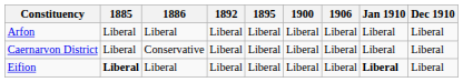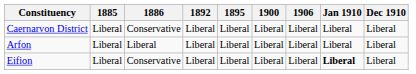 <table class="wikitable">
 <tr>
 <th>Constituency</th>
 <th>1885</th>
 <th>1886</th>
 <th>1892</th>
 <th>1895</th>
 <th>1900</th>
 <th>1906</th>
 <th>Jan 1910</th>
 <th>Dec 1910</th>
 </tr>
 <tr>
+<td><a href='#'>Caernarvon District</a></td>
+<td bgcolor=>Liberal</td>
+<td bgcolor=>Conservative</td>
+<td bgcolor=>Liberal</td>
+<td bgcolor=>Liberal</td>
+<td bgcolor=>Liberal</td>
+<td bgcolor=>Liberal</td>
+<td bgcolor=>Liberal</td>
+<td bgcolor=>Liberal</td>
+</tr>
+<tr>
 <td><a href='#'>Arfon</a></td>
 <td bgcolor=>Liberal</td>
 <td bgcolor=>Liberal</td>
 <td bgcolor=>Liberal</td>
 <td bgcolor=>Liberal</td>
 <td bgcolor=>Liberal</td>
 <td bgcolor=>Liberal</td>
 <td bgcolor=>Liberal</td>
 <td bgcolor=>Liberal</td>
 </tr>
 <tr>
-<td><a href='#'>Caernarvon District</a></td>
+<td><a href='#'>Eifion</a></td>
 <td bgcolor=>Liberal</td>
 <td bgcolor=>Conservative</td>
-<td bgcolor=>Liberal</td>
-<td bgcolor=>Liberal</td>
-<td bgcolor=>Liberal</td>
-<td bgcolor=>Liberal</td>
-<td bgcolor=>Liberal</td>
-<td bgcolor=>Liberal</td>
-</tr>
-<tr>
-<td><a href='#'>Eifion</a></td>
-<td bgcolor=><strong>Liberal</strong></td>
-<td bgcolor=>Liberal</td>
 <td bgcolor=>Liberal</td>
 <td bgcolor=>Liberal</td>
 <td bgcolor=>Liberal</td>
 <td bgcolor=>Liberal</td>
 <td bgcolor=><strong>Liberal</strong></td>
 <td bgcolor=>Liberal</td>
 </tr>
 </table>
